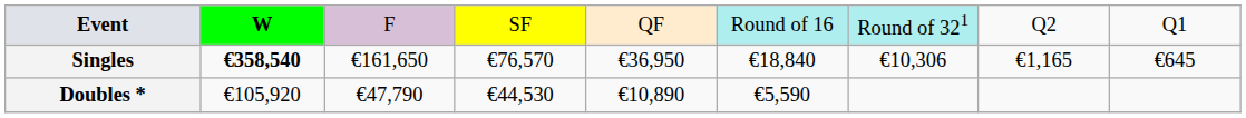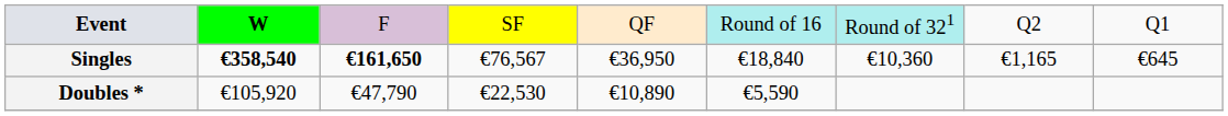 <table class=wikitable style=font-size:90%;text-align:center>
 <tr>
 <td style="width:130px; background:#dfe2e9;"><strong>Event</strong></td>
 <td style="width:80px; background:lime;"><strong>W</strong></td>
 <td style="width:85px; background:thistle;">F</td>
 <td style="width:85px; background:#ff0;">SF</td>
 <td style="width:85px; background:#ffebcd;">QF</td>
 <td style="width:85px; background:#afeeee;">Round of 16</td>
 <td style="width:85px; background:#afeeee;">Round of 32<sup>1</sup></td>
 <td width=85>Q2</td>
 <td width=85>Q1</td>
 </tr>
 <tr>
 <td style="background:#f3f3f3;"><strong>Singles</strong></td>
 <td><strong>€358,540</strong></td>
-<td>€161,650</td>
-<td>€76,570</td>
+<td><strong>€161,650</strong></td>
+<td>€76,567</td>
 <td>€36,950</td>
 <td>€18,840</td>
-<td>€10,306</td>
+<td>€10,360</td>
 <td>€1,165</td>
 <td>€645</td>
 </tr>
 <tr>
 <td style="background:#f3f3f3;"><strong>Doubles *</strong></td>
 <td>€105,920</td>
 <td>€47,790</td>
-<td>€44,530</td>
+<td>€22,530</td>
 <td>€10,890</td>
 <td>€5,590</td>
 <td></td>
 <td></td>
 <td></td>
 </tr>
 <tr>
 </tr>
 </table>
